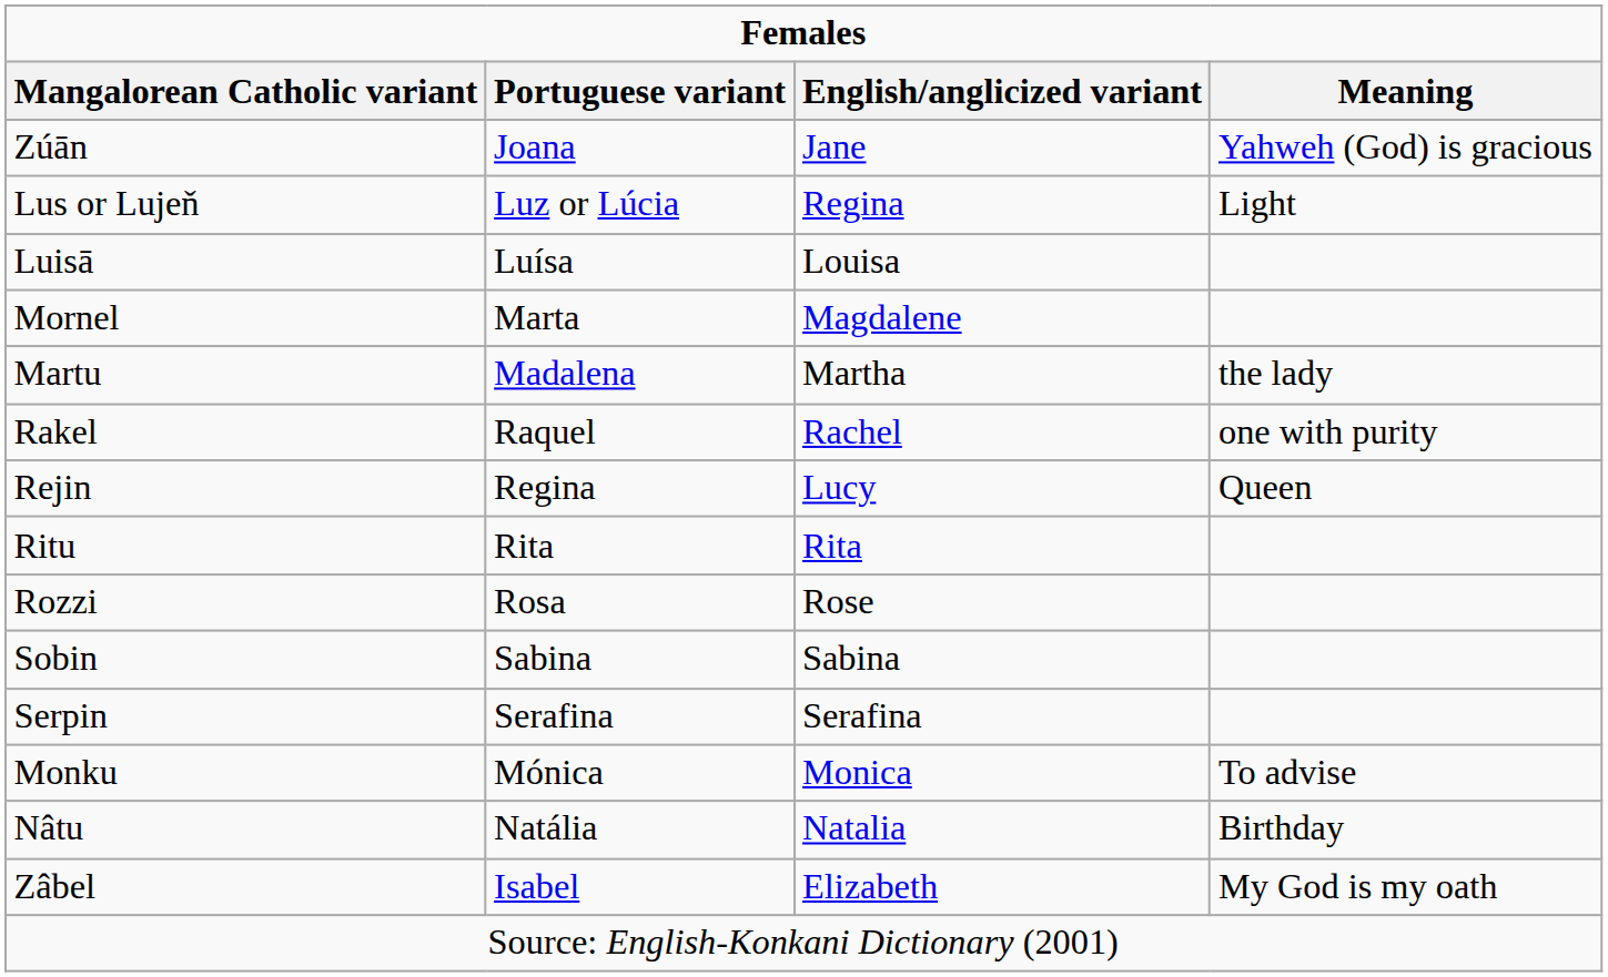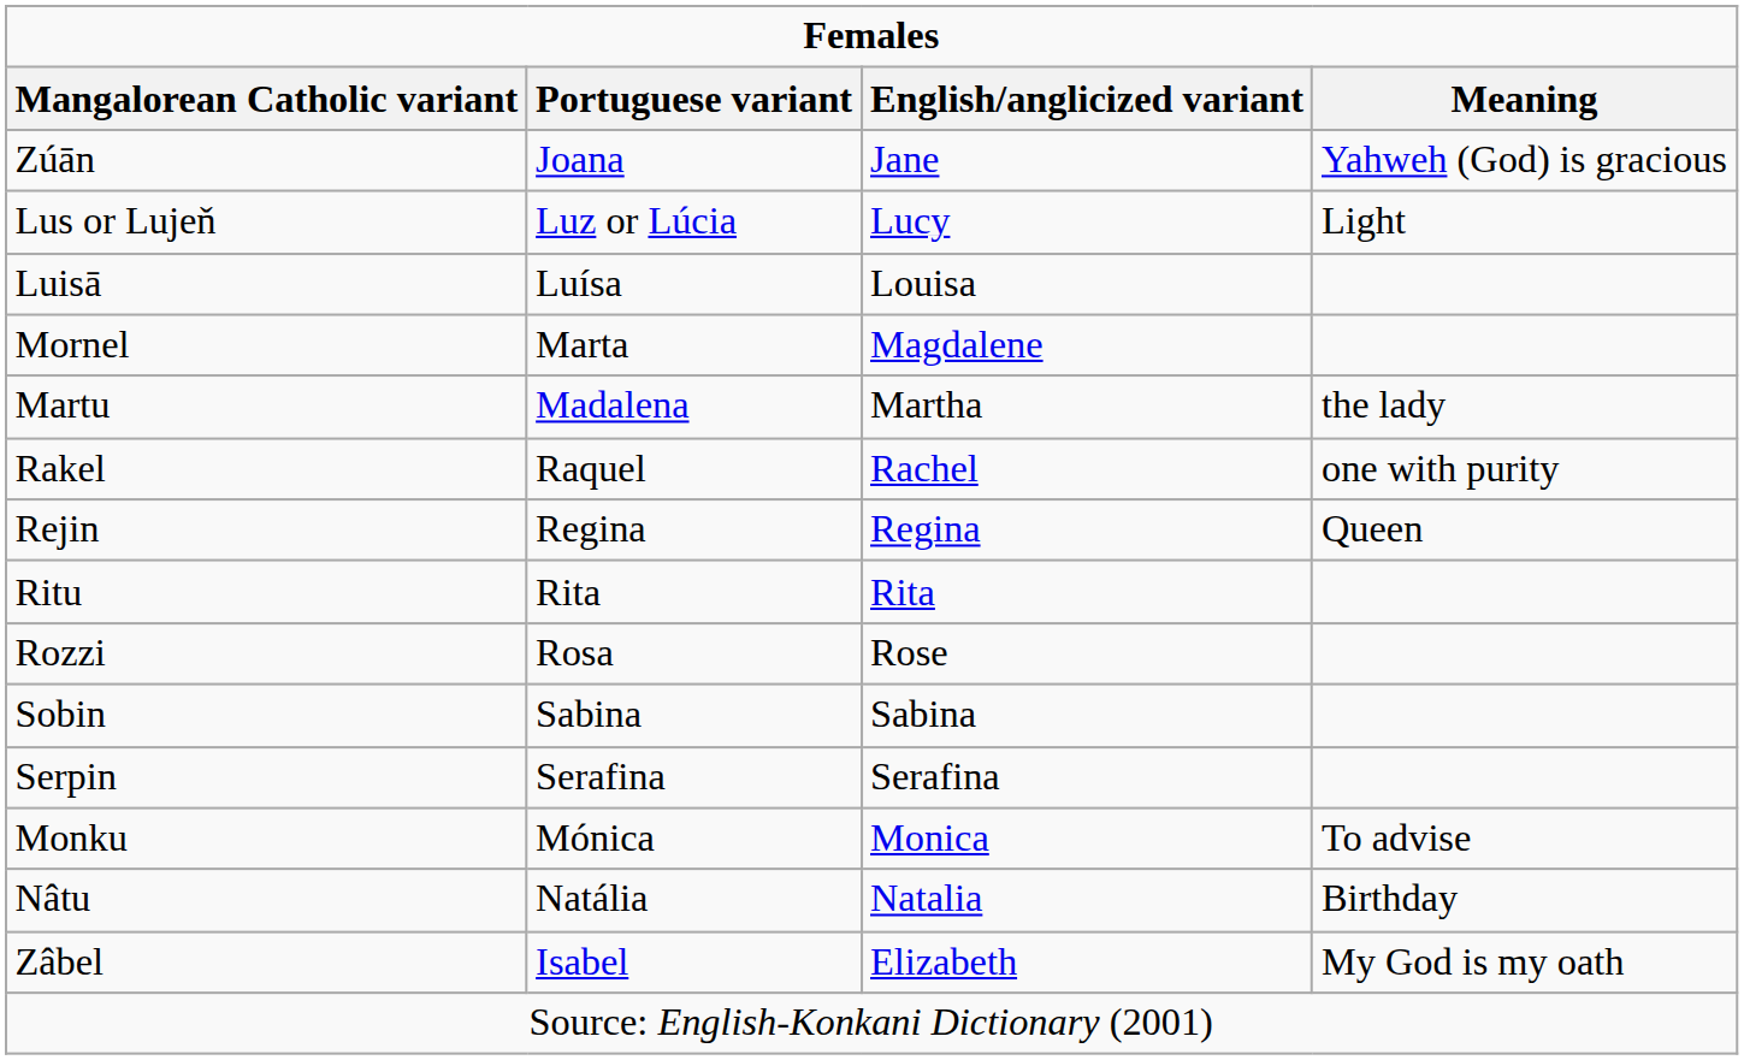 <table class="wikitable">
 <tr>
 <td colspan=5 align="center"><strong>Females</strong></td>
 </tr>
 <tr>
 <th>Mangalorean Catholic variant</th>
 <th>Portuguese variant</th>
 <th>English/anglicized variant</th>
 <th>Meaning</th>
 </tr>
 <tr>
 <td>Zúān</td>
 <td><a href='#'>Joana</a></td>
 <td><a href='#'>Jane</a></td>
 <td><a href='#'>Yahweh</a> (God) is gracious</td>
 </tr>
 <tr>
 <td>Lus or Lujeň</td>
 <td><a href='#'>Luz</a> or <a href='#'>Lúcia</a></td>
-<td><a href='#'>Regina</a></td>
+<td><a href='#'>Lucy</a></td>
 <td>Light</td>
 </tr>
 <tr>
 <td>Luisā</td>
 <td>Luísa</td>
 <td>Louisa</td>
 <td></td>
 </tr>
 <tr>
 <td>Mornel</td>
 <td>Marta</td>
 <td><a href='#'>Magdalene</a></td>
 <td></td>
 </tr>
 <tr>
 <td>Martu</td>
 <td><a href='#'>Madalena</a></td>
 <td>Martha</td>
 <td>the lady</td>
 </tr>
 <tr>
 <td>Rakel</td>
 <td>Raquel</td>
 <td><a href='#'>Rachel</a></td>
 <td>one with purity</td>
 </tr>
 <tr>
 <td>Rejin</td>
 <td>Regina</td>
-<td><a href='#'>Lucy</a></td>
+<td><a href='#'>Regina</a></td>
 <td>Queen</td>
 </tr>
 <tr>
 <td>Ritu</td>
 <td>Rita</td>
 <td><a href='#'>Rita</a></td>
 <td></td>
 </tr>
 <tr>
 <td>Rozzi</td>
 <td>Rosa</td>
 <td>Rose</td>
 <td></td>
 </tr>
 <tr>
 <td>Sobin</td>
 <td>Sabina</td>
 <td>Sabina</td>
 <td></td>
 </tr>
 <tr>
 <td>Serpin</td>
 <td>Serafina</td>
 <td>Serafina</td>
 <td></td>
 </tr>
 <tr>
 <td>Monku</td>
 <td>Mónica</td>
 <td><a href='#'>Monica</a></td>
 <td>To advise</td>
 </tr>
 <tr>
 <td>Nâtu</td>
 <td>Natália</td>
 <td><a href='#'>Natalia</a></td>
 <td>Birthday</td>
 </tr>
 <tr>
 <td>Zâbel</td>
 <td><a href='#'>Isabel</a></td>
 <td><a href='#'>Elizabeth</a></td>
 <td>My God is my oath</td>
 </tr>
 <tr>
 <td colspan=5 align="center">Source: <em>English-Konkani Dictionary</em> (2001)</td>
 </tr>
 </table>
